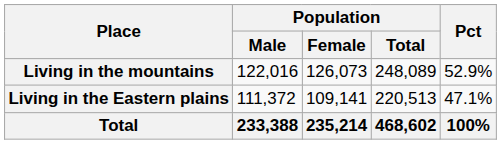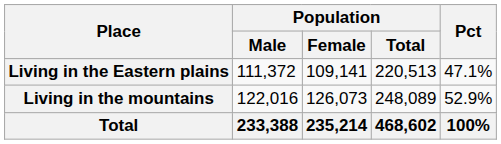 <table class=wikitable>
 <tr>
 <th rowspan="2">Place</th>
 <th colspan="3">Population</th>
 <th rowspan="2">Pct</th>
 </tr>
 <tr>
 <th>Male</th>
 <th>Female</th>
 <th>Total</th>
 </tr>
 <tr>
+<th>Living in the Eastern plains</th>
+<td>111,372</td>
+<td>109,141</td>
+<td>220,513</td>
+<td>47.1%</td>
+</tr>
+<tr>
 <th>Living in the mountains</th>
 <td>122,016</td>
 <td>126,073</td>
 <td>248,089</td>
 <td>52.9%</td>
-</tr>
-<tr>
-<th>Living in the Eastern plains</th>
-<td>111,372</td>
-<td>109,141</td>
-<td>220,513</td>
-<td>47.1%</td>
 </tr>
 <tr>
 <th><strong>Total</strong></th>
 <th>233,388</th>
 <th>235,214</th>
 <th>468,602</th>
 <th><strong>100%</strong></th>
 </tr>
 </table>
